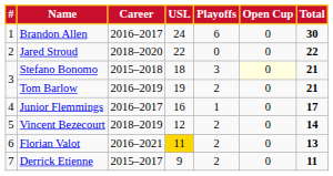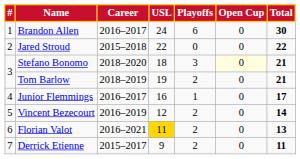 <table class="wikitable" style="text-align:center;">
 <tr>
 <th style="background:#C8102E; color:#FFFFFF; border:2px solid #FFC72C;" scope="col">#</th>
 <th style="background:#C8102E; color:#FFFFFF; border:2px solid #FFC72C;" scope="col">Name</th>
 <th style="background:#C8102E; color:#FFFFFF; border:2px solid #FFC72C;"scope="col">Career</th>
 <th style="background:#C8102E; color:#FFFFFF; border:2px solid #FFC72C;" scope="col">USL</th>
 <th style="background:#C8102E; color:#FFFFFF; border:2px solid #FFC72C;" scope="col">Playoffs</th>
 <th style="background:#C8102E; color:#FFFFFF; border:2px solid #FFC72C;" scope="col">Open Cup</th>
 <th style="background:#C8102E; color:#FFFFFF; border:2px solid #FFC72C;" scope="col">Total</th>
 </tr>
 <tr>
 <td>1</td>
 <td align="left"> <a href='#'>Brandon Allen</a></td>
 <td align="left">2016–2017</td>
 <td>24</td>
 <td>6</td>
 <td>0</td>
 <td><strong>30</strong></td>
 </tr>
 <tr>
 <td>2</td>
 <td align="left"> <a href='#'>Jared Stroud</a></td>
-<td align="left">2018–2020</td>
+<td align="left">2015–2018</td>
 <td>22</td>
 <td>0</td>
 <td>0</td>
 <td><strong>22</strong></td>
 </tr>
 <tr>
 <td rowspan="2">3</td>
 <td align="left"> <a href='#'>Stefano Bonomo</a></td>
-<td align="left">2015–2018</td>
+<td align="left">2018–2020</td>
 <td>18</td>
 <td>3</td>
 <td style="background: lightyellow;">0</td>
 <td><strong>21</strong></td>
 </tr>
 <tr>
 <td align="left"> <a href='#'>Tom Barlow</a></td>
-<td align="left">2016–2019</td>
+<td align="left">2018–2019</td>
 <td>19</td>
 <td>2</td>
 <td>0</td>
 <td><strong>21</strong></td>
 </tr>
 <tr>
 <td>4</td>
 <td align="left"> <a href='#'>Junior Flemmings</a></td>
 <td align="left">2016–2017</td>
 <td>16</td>
 <td>1</td>
 <td>0</td>
 <td><strong>17</strong></td>
 </tr>
 <tr>
 <td>5</td>
 <td align="left"> <a href='#'>Vincent Bezecourt</a></td>
-<td align="left">2018–2019</td>
+<td align="left">2016–2019</td>
 <td>12</td>
 <td>2</td>
 <td>0</td>
 <td><strong>14</strong></td>
 </tr>
 <tr>
 <td>6</td>
 <td align="left"> <a href='#'>Florian Valot</a></td>
 <td align="left">2016–2021</td>
 <td style="background: gold;">11</td>
 <td>2</td>
 <td>0</td>
 <td><strong>13</strong></td>
 </tr>
 <tr>
 <td>7</td>
 <td align="left"> <a href='#'>Derrick Etienne</a></td>
 <td align="left">2015–2017</td>
 <td>9</td>
 <td>2</td>
 <td>0</td>
 <td><strong>11</strong></td>
 </tr>
 </table>
